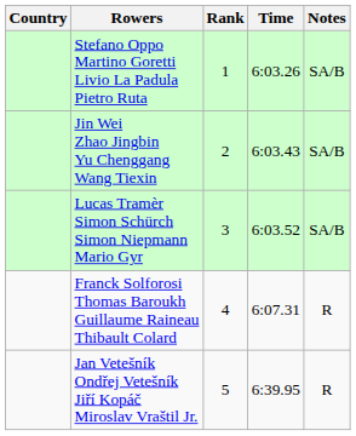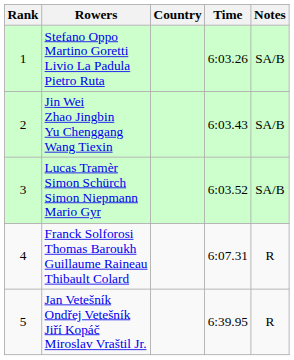 <table class="wikitable sortable" style="text-align:center">
 <tr>
+<th>Rank</th>
+<th class=unsortable>Rowers</th>
 <th>Country</th>
-<th class=unsortable>Rowers</th>
-<th>Rank</th>
 <th>Time</th>
 <th>Notes</th>
 </tr>
 <tr bgcolor=ccffcc>
+<td>1</td>
+<td align=left><a href='#'>Stefano Oppo</a><br><a href='#'>Martino Goretti</a><br><a href='#'>Livio La Padula</a><br><a href='#'>Pietro Ruta</a></td>
 <td align=left></td>
-<td align=left><a href='#'>Stefano Oppo</a><br><a href='#'>Martino Goretti</a><br><a href='#'>Livio La Padula</a><br><a href='#'>Pietro Ruta</a></td>
-<td>1</td>
 <td>6:03.26</td>
 <td>SA/B</td>
 </tr>
 <tr bgcolor=ccffcc>
+<td>2</td>
+<td align=left><a href='#'>Jin Wei</a><br><a href='#'>Zhao Jingbin</a><br><a href='#'>Yu Chenggang</a><br><a href='#'>Wang Tiexin</a></td>
 <td align=left></td>
-<td align=left><a href='#'>Jin Wei</a><br><a href='#'>Zhao Jingbin</a><br><a href='#'>Yu Chenggang</a><br><a href='#'>Wang Tiexin</a></td>
-<td>2</td>
 <td>6:03.43</td>
 <td>SA/B</td>
 </tr>
 <tr bgcolor=ccffcc>
+<td>3</td>
+<td align=left><a href='#'>Lucas Tramèr</a><br><a href='#'>Simon Schürch</a><br><a href='#'>Simon Niepmann</a><br><a href='#'>Mario Gyr</a></td>
 <td align=left></td>
-<td align=left><a href='#'>Lucas Tramèr</a><br><a href='#'>Simon Schürch</a><br><a href='#'>Simon Niepmann</a><br><a href='#'>Mario Gyr</a></td>
-<td>3</td>
 <td>6:03.52</td>
 <td>SA/B</td>
 </tr>
 <tr>
+<td>4</td>
+<td align=left><a href='#'>Franck Solforosi</a><br><a href='#'>Thomas Baroukh</a><br><a href='#'>Guillaume Raineau</a><br><a href='#'>Thibault Colard</a></td>
 <td align=left></td>
-<td align=left><a href='#'>Franck Solforosi</a><br><a href='#'>Thomas Baroukh</a><br><a href='#'>Guillaume Raineau</a><br><a href='#'>Thibault Colard</a></td>
-<td>4</td>
 <td>6:07.31</td>
 <td>R</td>
 </tr>
 <tr>
+<td>5</td>
+<td align=left><a href='#'>Jan Vetešník</a><br><a href='#'>Ondřej Vetešník</a><br><a href='#'>Jiří Kopáč</a><br><a href='#'>Miroslav Vraštil Jr.</a></td>
 <td align=left></td>
-<td align=left><a href='#'>Jan Vetešník</a><br><a href='#'>Ondřej Vetešník</a><br><a href='#'>Jiří Kopáč</a><br><a href='#'>Miroslav Vraštil Jr.</a></td>
-<td>5</td>
 <td>6:39.95</td>
 <td>R</td>
 </tr>
 </table>
